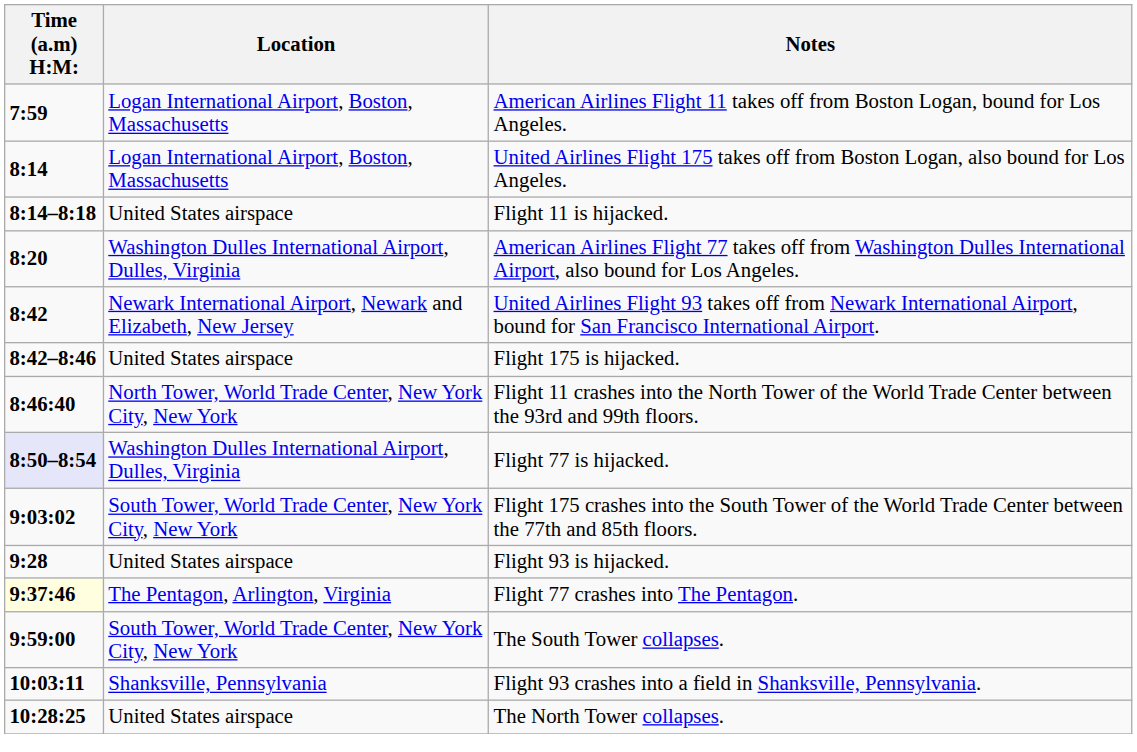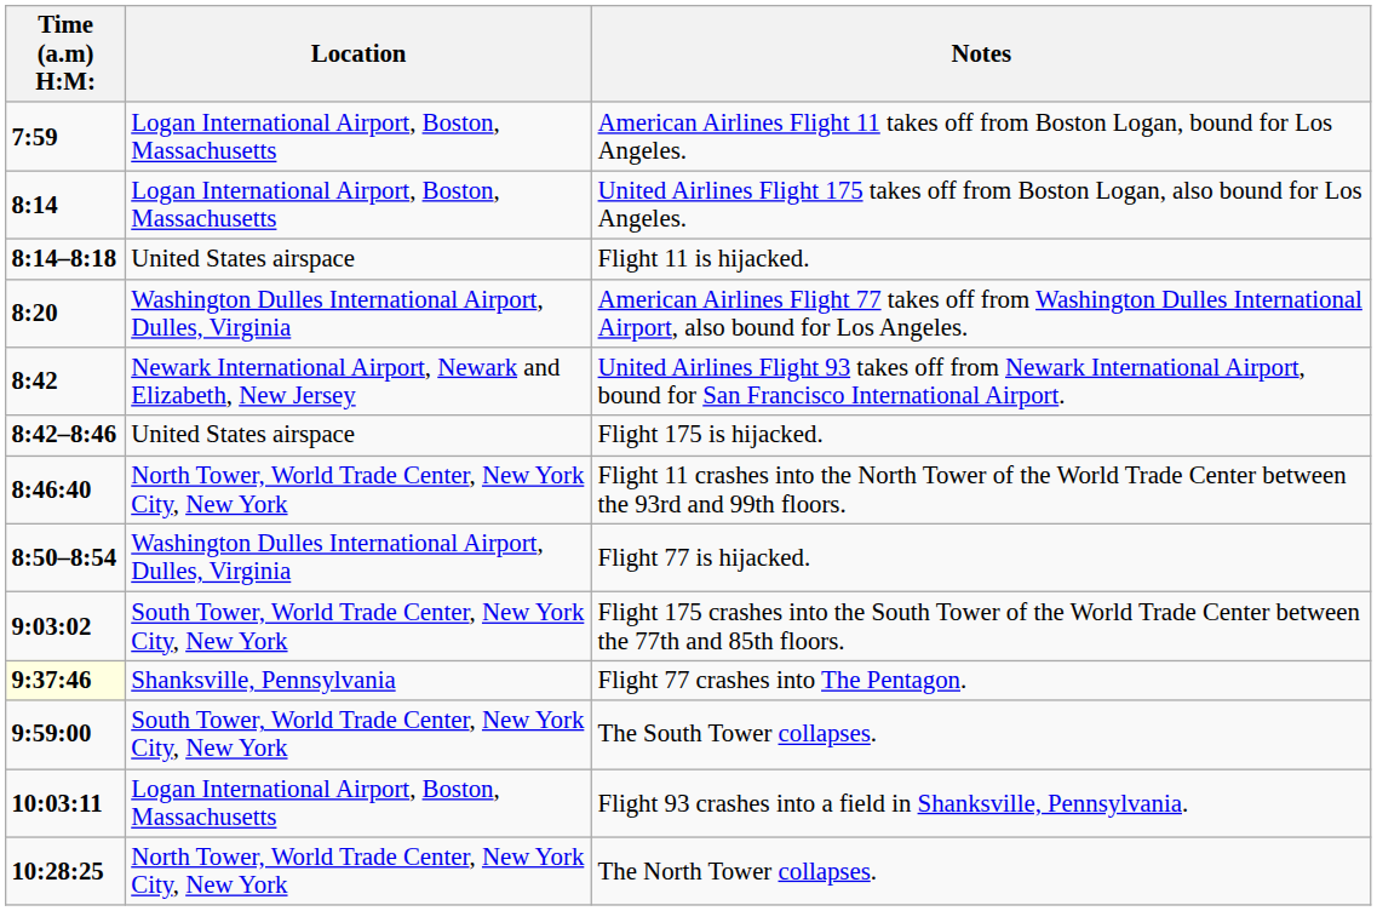 <table class="wikitable">
 <tr>
 <th>Time (a.m)<br>H:M:</th>
 <th>Location</th>
 <th>Notes</th>
 </tr>
 <tr>
 <td><strong>7:59</strong></td>
 <td><a href='#'>Logan International Airport</a>, <a href='#'>Boston</a>, <a href='#'>Massachusetts</a></td>
 <td><a href='#'>American Airlines Flight 11</a> takes off from Boston Logan, bound for Los Angeles.</td>
 </tr>
 <tr>
 <td><strong>8:14</strong></td>
 <td><a href='#'>Logan International Airport</a>, <a href='#'>Boston</a>, <a href='#'>Massachusetts</a></td>
 <td><a href='#'>United Airlines Flight 175</a> takes off from Boston Logan, also bound for Los Angeles.</td>
 </tr>
 <tr>
 <td><strong>8:14–8:18</strong></td>
 <td>United States airspace</td>
 <td>Flight 11 is hijacked.</td>
 </tr>
 <tr>
 <td><strong>8:20</strong></td>
 <td><a href='#'>Washington Dulles International Airport</a>, <a href='#'>Dulles, Virginia</a></td>
 <td><a href='#'>American Airlines Flight 77</a> takes off from <a href='#'>Washington Dulles International Airport</a>, also bound for Los Angeles.</td>
 </tr>
 <tr>
 <td><strong>8:42</strong></td>
 <td><a href='#'>Newark International Airport</a>, <a href='#'>Newark</a> and <a href='#'>Elizabeth</a>, <a href='#'>New Jersey</a></td>
 <td><a href='#'>United Airlines Flight 93</a> takes off from <a href='#'>Newark International Airport</a>, bound for <a href='#'>San Francisco International Airport</a>.</td>
 </tr>
 <tr>
 <td><strong>8:42–8:46</strong></td>
 <td>United States airspace</td>
 <td>Flight 175 is hijacked.</td>
 </tr>
 <tr>
 <td><strong>8:46:40</strong></td>
 <td><a href='#'>North Tower, World Trade Center</a>, <a href='#'>New York City</a>, <a href='#'>New York</a></td>
 <td>Flight 11 crashes into the North Tower of the World Trade Center between the 93rd and 99th floors.</td>
 </tr>
 <tr>
-<td style="background: lavender;"><strong>8:50–8:54</strong></td>
+<td><strong>8:50–8:54</strong></td>
 <td><a href='#'>Washington Dulles International Airport</a>, <a href='#'>Dulles, Virginia</a></td>
 <td>Flight 77 is hijacked.</td>
 </tr>
 <tr>
 <td><strong>9:03:02</strong></td>
 <td><a href='#'>South Tower, World Trade Center</a>, <a href='#'>New York City</a>, <a href='#'>New York</a></td>
 <td>Flight 175 crashes into the South Tower of the World Trade Center between the 77th and 85th floors.</td>
 </tr>
 <tr>
-<td><strong>9:28</strong></td>
-<td>United States airspace</td>
-<td>Flight 93 is hijacked.</td>
-</tr>
-<tr>
 <td style="background: lightyellow;"><strong>9:37:46</strong></td>
-<td><a href='#'>The Pentagon</a>, <a href='#'>Arlington</a>, <a href='#'>Virginia</a></td>
+<td><a href='#'>Shanksville, Pennsylvania</a></td>
 <td>Flight 77 crashes into <a href='#'>The Pentagon</a>.</td>
 </tr>
 <tr>
 <td><strong>9:59:00</strong></td>
 <td><a href='#'>South Tower, World Trade Center</a>, <a href='#'>New York City</a>, <a href='#'>New York</a></td>
 <td>The South Tower <a href='#'>collapses</a>.</td>
 </tr>
 <tr>
 <td><strong>10:03:11</strong></td>
-<td><a href='#'>Shanksville, Pennsylvania</a></td>
+<td><a href='#'>Logan International Airport</a>, <a href='#'>Boston</a>, <a href='#'>Massachusetts</a></td>
 <td>Flight 93 crashes into a field in <a href='#'>Shanksville, Pennsylvania</a>.</td>
 </tr>
 <tr>
 <td><strong>10:28:25</strong></td>
-<td>United States airspace</td>
+<td><a href='#'>North Tower, World Trade Center</a>, <a href='#'>New York City</a>, <a href='#'>New York</a></td>
 <td>The North Tower <a href='#'>collapses</a>.</td>
 </tr>
 </table>
